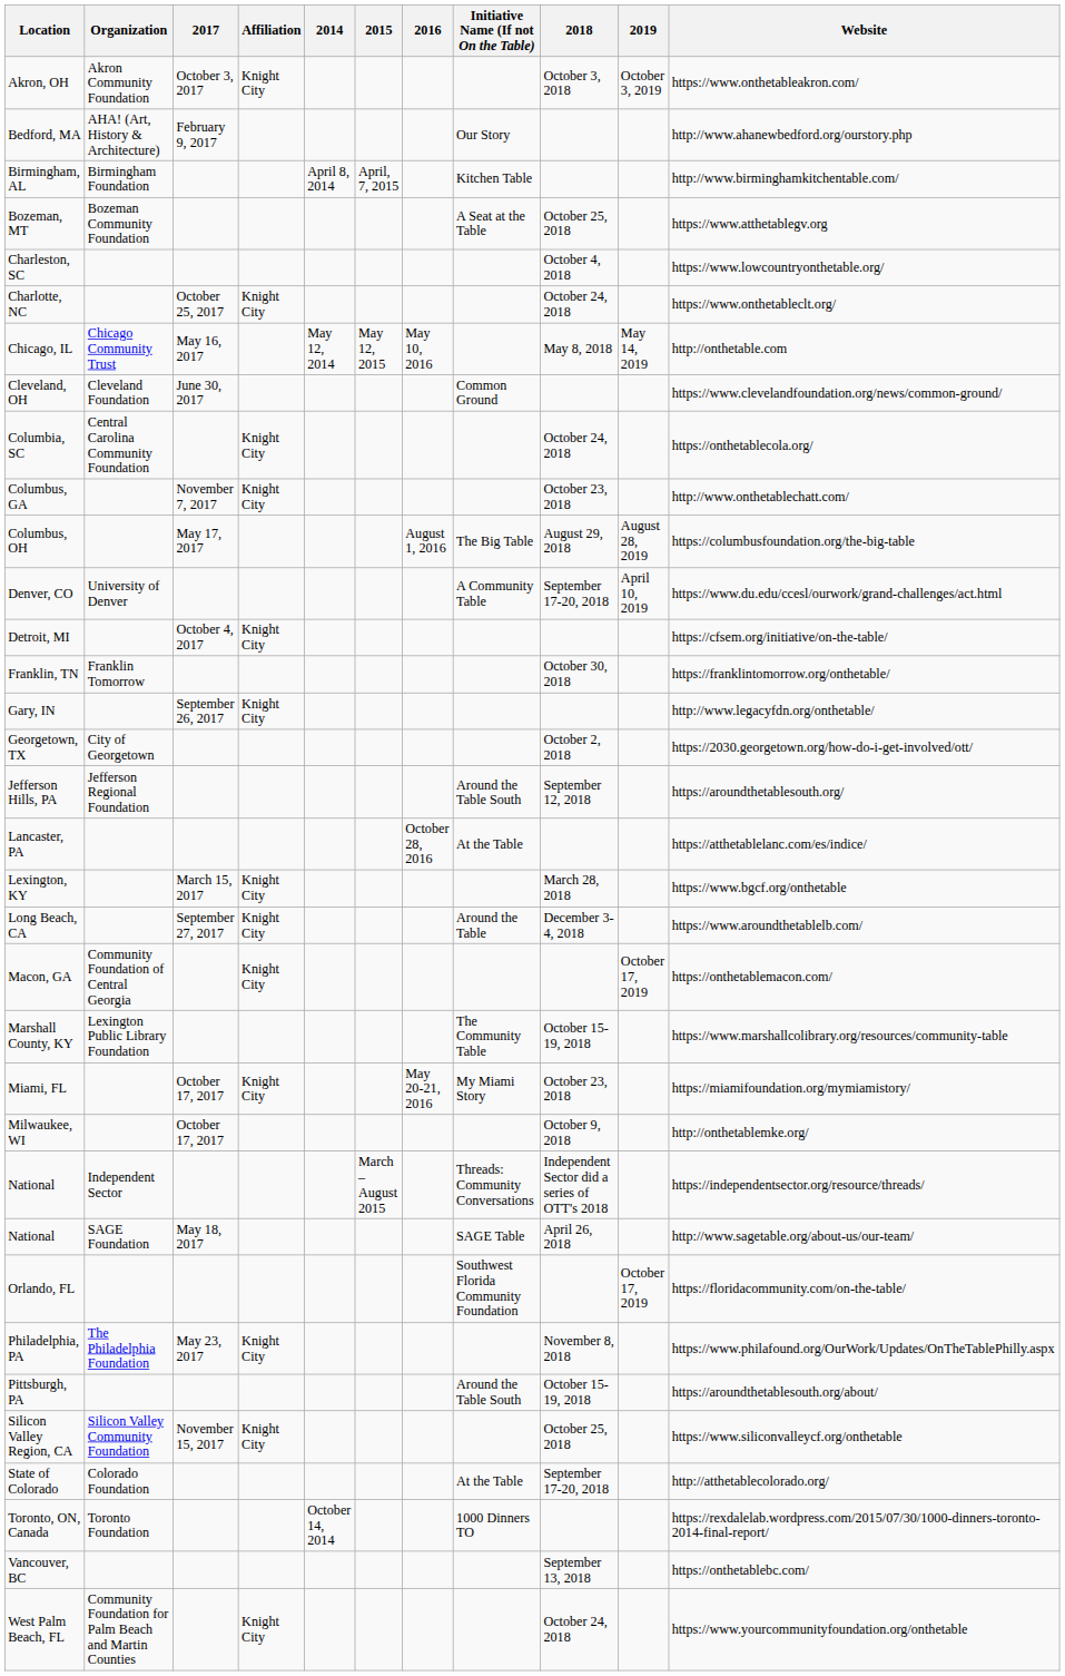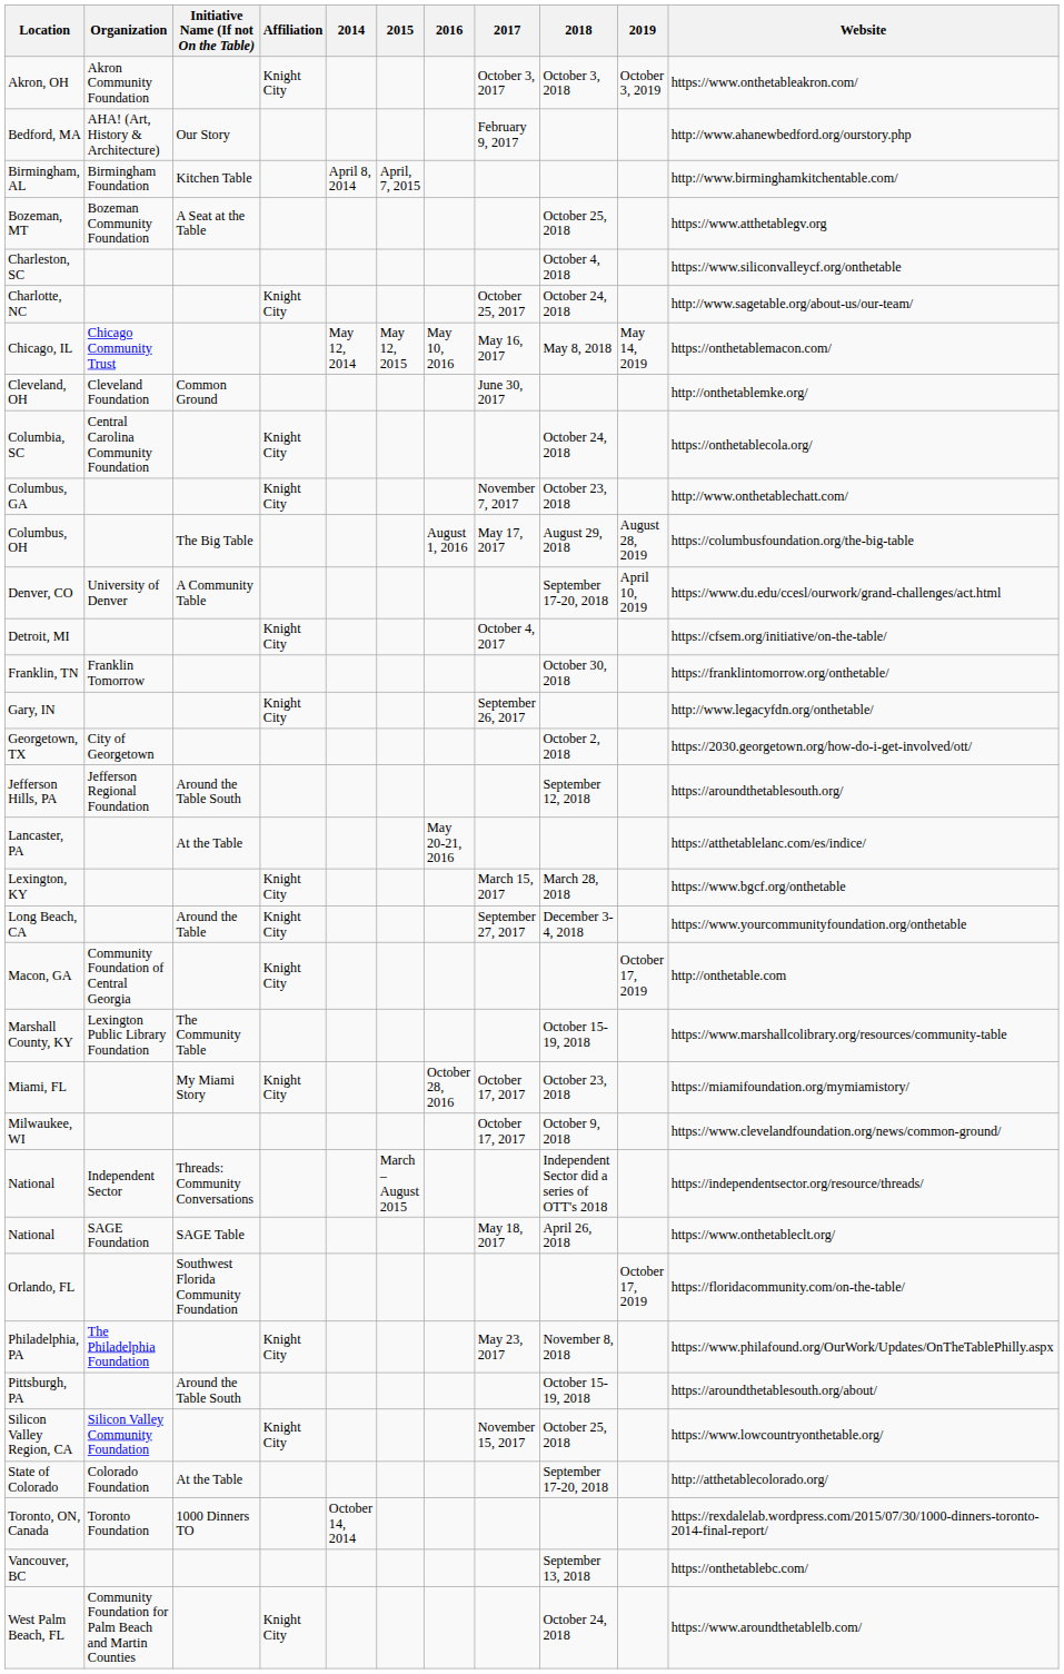 <table class="wikitable">
 <tr>
 <th>Location</th>
 <th>Organization</th>
-<th>2017</th>
+<th><strong>Initiative Name (If not <em>On the Table)<strong><em></th>
 <th></strong>Affiliation<strong></th>
 <th>2014</th>
 <th>2015</th>
 <th>2016</th>
-<th><strong>Initiative Name (If not <em>On the Table)<strong><em></th>
+<th>2017</th>
 <th>2018</th>
 <th>2019</th>
 <th>Website</th>
 </tr>
 <tr>
 <td>Akron, OH</td>
 <td>Akron Community Foundation</td>
-<td>October 3, 2017</td>
+<td></td>
 <td>Knight City</td>
 <td></td>
 <td></td>
 <td></td>
-<td></td>
+<td>October 3, 2017</td>
 <td>October 3, 2018</td>
 <td>October 3, 2019</td>
 <td>https://www.onthetableakron.com/</td>
 </tr>
 <tr>
 <td>Bedford, MA</td>
 <td>AHA! (Art, History & Architecture)</td>
-<td>February 9, 2017</td>
+<td></em>Our Story<em></td>
 <td></td>
 <td></td>
 <td></td>
 <td></td>
-<td></em>Our Story<em></td>
+<td>February 9, 2017</td>
 <td></td>
 <td></td>
 <td>http://www.ahanewbedford.org/ourstory.php</td>
 </tr>
 <tr>
 <td>Birmingham, AL</td>
 <td>Birmingham Foundation</td>
-<td></td>
+<td></em>Kitchen Table<em></td>
 <td></td>
 <td>April 8, 2014</td>
 <td>April, 7, 2015</td>
 <td></td>
-<td></em>Kitchen Table<em></td>
+<td></td>
 <td></td>
 <td></td>
 <td>http://www.birminghamkitchentable.com/</td>
 </tr>
 <tr>
 <td>Bozeman, MT</td>
 <td>Bozeman Community Foundation</td>
+<td></em>A Seat at the Table<em></td>
 <td></td>
 <td></td>
 <td></td>
 <td></td>
 <td></td>
-<td></em>A Seat at the Table<em></td>
 <td>October 25, 2018</td>
 <td></td>
 <td>https://www.atthetablegv.org</td>
 </tr>
 <tr>
 <td>Charleston, SC</td>
 <td></td>
 <td></td>
 <td></td>
 <td></td>
 <td></td>
 <td></td>
 <td></td>
 <td>October 4, 2018</td>
 <td></td>
-<td>https://www.lowcountryonthetable.org/</td>
+<td>https://www.siliconvalleycf.org/onthetable</td>
 </tr>
 <tr>
 <td>Charlotte, NC</td>
 <td></td>
-<td>October 25, 2017</td>
+<td></td>
 <td>Knight City</td>
 <td></td>
 <td></td>
 <td></td>
-<td></td>
+<td>October 25, 2017</td>
 <td>October 24, 2018</td>
 <td></td>
-<td>https://www.onthetableclt.org/</td>
+<td>http://www.sagetable.org/about-us/our-team/</td>
 </tr>
 <tr>
 <td>Chicago, IL</td>
 <td><a href='#'>Chicago Community Trust</a></td>
-<td>May 16, 2017</td>
+<td></td>
 <td></td>
 <td>May 12, 2014</td>
 <td>May 12, 2015</td>
 <td>May 10, 2016</td>
-<td></td>
+<td>May 16, 2017</td>
 <td>May 8, 2018</td>
 <td>May 14, 2019</td>
-<td>http://onthetable.com</td>
+<td>https://onthetablemacon.com/</td>
 </tr>
 <tr>
 <td>Cleveland, OH</td>
 <td>Cleveland Foundation</td>
-<td>June 30, 2017</td>
+<td></em>Common Ground<em></td>
 <td></td>
 <td></td>
 <td></td>
 <td></td>
-<td></em>Common Ground<em></td>
+<td>June 30, 2017</td>
 <td></td>
 <td></td>
-<td>https://www.clevelandfoundation.org/news/common-ground/</td>
+<td>http://onthetablemke.org/</td>
 </tr>
 <tr>
 <td>Columbia, SC</td>
 <td>Central Carolina Community Foundation</td>
 <td></td>
 <td>Knight City</td>
 <td></td>
 <td></td>
 <td></td>
 <td></td>
 <td>October 24, 2018</td>
 <td></td>
 <td>https://onthetablecola.org/</td>
 </tr>
 <tr>
 <td>Columbus, GA</td>
 <td></td>
-<td>November 7, 2017</td>
+<td></td>
 <td>Knight City</td>
 <td></td>
 <td></td>
 <td></td>
-<td></td>
+<td>November 7, 2017</td>
 <td>October 23, 2018</td>
 <td></td>
 <td>http://www.onthetablechatt.com/</td>
 </tr>
 <tr>
 <td>Columbus, OH</td>
 <td></td>
-<td>May 17, 2017</td>
+<td></em>The Big Table<em></td>
 <td></td>
 <td></td>
 <td></td>
 <td>August 1, 2016</td>
-<td></em>The Big Table<em></td>
+<td>May 17, 2017</td>
 <td>August 29, 2018</td>
 <td>August 28, 2019</td>
 <td>https://columbusfoundation.org/the-big-table</td>
 </tr>
 <tr>
 <td>Denver, CO</td>
 <td>University of Denver</td>
+<td></em>A Community Table<em></td>
 <td></td>
 <td></td>
 <td></td>
 <td></td>
 <td></td>
-<td></em>A Community Table<em></td>
 <td>September 17-20, 2018</td>
 <td>April 10, 2019</td>
 <td>https://www.du.edu/ccesl/ourwork/grand-challenges/act.html</td>
 </tr>
 <tr>
 <td>Detroit, MI</td>
 <td></td>
-<td>October 4, 2017</td>
+<td></td>
 <td>Knight City</td>
 <td></td>
 <td></td>
 <td></td>
-<td></td>
+<td>October 4, 2017</td>
 <td></td>
 <td></td>
 <td>https://cfsem.org/initiative/on-the-table/</td>
 </tr>
 <tr>
 <td>Franklin, TN</td>
 <td>Franklin Tomorrow</td>
 <td></td>
 <td></td>
 <td></td>
 <td></td>
 <td></td>
 <td></td>
 <td>October 30, 2018</td>
 <td></td>
 <td>https://franklintomorrow.org/onthetable/</td>
 </tr>
 <tr>
 <td>Gary, IN</td>
 <td></td>
-<td>September 26, 2017</td>
+<td></td>
 <td>Knight City</td>
 <td></td>
 <td></td>
 <td></td>
-<td></td>
+<td>September 26, 2017</td>
 <td></td>
 <td></td>
 <td>http://www.legacyfdn.org/onthetable/</td>
 </tr>
 <tr>
 <td>Georgetown, TX</td>
 <td>City of Georgetown</td>
 <td></td>
 <td></td>
 <td></td>
 <td></td>
 <td></td>
 <td></td>
 <td>October 2, 2018</td>
 <td></td>
 <td>https://2030.georgetown.org/how-do-i-get-involved/ott/</td>
 </tr>
 <tr>
 <td>Jefferson Hills, PA</td>
 <td>Jefferson Regional Foundation</td>
+<td></em>Around the Table South<em></td>
 <td></td>
 <td></td>
 <td></td>
 <td></td>
 <td></td>
-<td></em>Around the Table South<em></td>
 <td>September 12, 2018</td>
 <td></td>
 <td>https://aroundthetablesouth.org/</td>
 </tr>
 <tr>
 <td>Lancaster, PA</td>
 <td></td>
+<td></em>At the Table<em></td>
 <td></td>
 <td></td>
 <td></td>
+<td>May 20-21, 2016</td>
 <td></td>
-<td>October 28, 2016</td>
-<td></em>At the Table<em></td>
 <td></td>
 <td></td>
 <td>https://atthetablelanc.com/es/indice/</td>
 </tr>
 <tr>
 <td>Lexington, KY</td>
 <td></td>
-<td>March 15, 2017</td>
+<td></td>
 <td>Knight City</td>
 <td></td>
 <td></td>
 <td></td>
-<td></td>
+<td>March 15, 2017</td>
 <td>March 28, 2018</td>
 <td></td>
 <td>https://www.bgcf.org/onthetable</td>
 </tr>
 <tr>
 <td>Long Beach, CA</td>
 <td></td>
-<td>September 27, 2017</td>
+<td></em>Around the Table<em></td>
 <td>Knight City</td>
 <td></td>
 <td></td>
 <td></td>
-<td></em>Around the Table<em></td>
+<td>September 27, 2017</td>
 <td>December 3-4, 2018</td>
 <td></td>
-<td>https://www.aroundthetablelb.com/</td>
+<td>https://www.yourcommunityfoundation.org/onthetable</td>
 </tr>
 <tr>
 <td>Macon, GA</td>
 <td>Community Foundation of Central Georgia</td>
 <td></td>
 <td>Knight City</td>
 <td></td>
 <td></td>
 <td></td>
 <td></td>
 <td></td>
 <td>October 17, 2019</td>
-<td>https://onthetablemacon.com/</td>
+<td>http://onthetable.com</td>
 </tr>
 <tr>
 <td>Marshall County, KY</td>
 <td>Lexington Public Library Foundation</td>
+<td></em>The Community Table<em></td>
 <td></td>
 <td></td>
 <td></td>
 <td></td>
 <td></td>
-<td></em>The Community Table<em></td>
 <td>October 15-19, 2018</td>
 <td></td>
 <td>https://www.marshallcolibrary.org/resources/community-table</td>
 </tr>
 <tr>
 <td>Miami, FL</td>
 <td></td>
-<td>October 17, 2017</td>
+<td></em>My Miami Story<em></td>
 <td>Knight City</td>
 <td></td>
 <td></td>
-<td>May 20-21, 2016</td>
-<td></em>My Miami Story<em></td>
+<td>October 28, 2016</td>
+<td>October 17, 2017</td>
 <td>October 23, 2018</td>
 <td></td>
 <td>https://miamifoundation.org/mymiamistory/</td>
 </tr>
 <tr>
 <td>Milwaukee, WI</td>
 <td></td>
-<td>October 17, 2017</td>
 <td></td>
 <td></td>
 <td></td>
 <td></td>
 <td></td>
+<td>October 17, 2017</td>
 <td>October 9, 2018</td>
 <td></td>
-<td>http://onthetablemke.org/</td>
+<td>https://www.clevelandfoundation.org/news/common-ground/</td>
 </tr>
 <tr>
 <td>National</td>
 <td>Independent Sector</td>
-<td></td>
+<td></em>Threads: Community Conversations<em></td>
 <td></td>
 <td></td>
 <td>March – August 2015</td>
 <td></td>
-<td></em>Threads: Community Conversations<em></td>
+<td></td>
 <td>Independent Sector did a series of OTT's 2018</td>
 <td></td>
 <td>https://independentsector.org/resource/threads/</td>
 </tr>
 <tr>
 <td>National</td>
 <td>SAGE Foundation</td>
-<td>May 18, 2017</td>
+<td></em>SAGE Table<em></td>
 <td></td>
 <td></td>
 <td></td>
 <td></td>
-<td></em>SAGE Table<em></td>
+<td>May 18, 2017</td>
 <td>April 26, 2018</td>
 <td></td>
-<td>http://www.sagetable.org/about-us/our-team/</td>
+<td>https://www.onthetableclt.org/</td>
 </tr>
 <tr>
 <td>Orlando, FL</td>
+<td></td>
+<td>Southwest Florida Community Foundation</td>
 <td></td>
 <td></td>
 <td></td>
 <td></td>
 <td></td>
-<td></td>
-<td>Southwest Florida Community Foundation</td>
 <td></td>
 <td>October 17, 2019</td>
 <td>https://floridacommunity.com/on-the-table/</td>
 </tr>
 <tr>
 <td>Philadelphia, PA</td>
 <td><a href='#'>The Philadelphia Foundation</a></td>
-<td>May 23, 2017</td>
+<td></td>
 <td>Knight City</td>
 <td></td>
 <td></td>
 <td></td>
-<td></td>
+<td>May 23, 2017</td>
 <td>November 8, 2018</td>
 <td></td>
 <td>https://www.philafound.org/OurWork/Updates/OnTheTablePhilly.aspx</td>
 </tr>
 <tr>
 <td>Pittsburgh, PA</td>
 <td></td>
+<td></em>Around the Table South<em></td>
 <td></td>
 <td></td>
 <td></td>
 <td></td>
 <td></td>
-<td></em>Around the Table South<em></td>
 <td>October 15-19, 2018</td>
 <td></td>
 <td>https://aroundthetablesouth.org/about/</td>
 </tr>
 <tr>
 <td>Silicon Valley Region, CA</td>
 <td><a href='#'>Silicon Valley Community Foundation</a></td>
-<td>November 15, 2017</td>
+<td></td>
 <td>Knight City</td>
 <td></td>
 <td></td>
 <td></td>
-<td></td>
+<td>November 15, 2017</td>
 <td>October 25, 2018</td>
 <td></td>
-<td>https://www.siliconvalleycf.org/onthetable</td>
+<td>https://www.lowcountryonthetable.org/</td>
 </tr>
 <tr>
 <td>State of Colorado</td>
 <td>Colorado Foundation</td>
+<td></em>At the Table<em></td>
 <td></td>
 <td></td>
 <td></td>
 <td></td>
 <td></td>
-<td></em>At the Table<em></td>
 <td>September 17-20, 2018</td>
 <td></td>
 <td>http://atthetablecolorado.org/</td>
 </tr>
 <tr>
 <td>Toronto, ON, Canada</td>
 <td>Toronto Foundation</td>
-<td></td>
+<td></em>1000 Dinners TO<em></td>
 <td></td>
 <td>October 14, 2014</td>
 <td></td>
 <td></td>
-<td></em>1000 Dinners TO<em></td>
+<td></td>
 <td></td>
 <td></td>
 <td>https://rexdalelab.wordpress.com/2015/07/30/1000-dinners-toronto-2014-final-report/</td>
 </tr>
 <tr>
 <td>Vancouver, BC</td>
 <td></td>
 <td></td>
 <td></td>
 <td></td>
 <td></td>
 <td></td>
 <td></td>
 <td>September 13, 2018</td>
 <td></td>
 <td>https://onthetablebc.com/</td>
 </tr>
 <tr>
 <td>West Palm Beach, FL</td>
 <td>Community Foundation for Palm Beach and Martin Counties</td>
 <td></td>
 <td>Knight City</td>
 <td></td>
 <td></td>
 <td></td>
 <td></td>
 <td>October 24, 2018</td>
 <td></td>
-<td>https://www.yourcommunityfoundation.org/onthetable</td>
+<td>https://www.aroundthetablelb.com/</td>
 </tr>
 </table>
